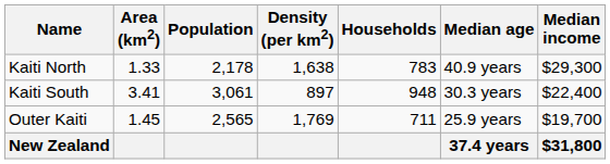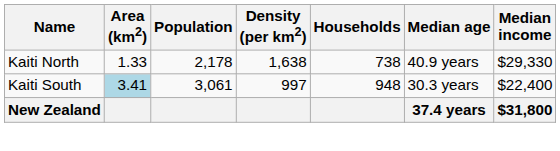 <table class="wikitable">
 <tr>
 <th>Name</th>
 <th>Area<br>(km<sup>2</sup>)</th>
 <th>Population</th>
 <th>Density<br>(per km<sup>2</sup>)</th>
 <th>Households</th>
 <th>Median age</th>
 <th>Median<br>income</th>
 </tr>
 <tr>
 <td>Kaiti North</td>
 <td style="text-align:right;">1.33</td>
 <td style="text-align:right;">2,178</td>
 <td style="text-align:right;">1,638</td>
-<td style="text-align:right;">783</td>
+<td style="text-align:right;">738</td>
 <td>40.9 years</td>
-<td>$29,300</td>
+<td>$29,330</td>
 </tr>
 <tr>
 <td>Kaiti South</td>
-<td style="text-align:right;">3.41</td>
+<td style="background: lightblue; text-align:right;">3.41</td>
 <td style="text-align:right;">3,061</td>
-<td style="text-align:right;">897</td>
+<td style="text-align:right;">997</td>
 <td style="text-align:right;">948</td>
 <td>30.3 years</td>
 <td>$22,400</td>
-</tr>
-<tr>
-<td>Outer Kaiti</td>
-<td style="text-align:right;">1.45</td>
-<td style="text-align:right;">2,565</td>
-<td style="text-align:right;">1,769</td>
-<td style="text-align:right;">711</td>
-<td>25.9 years</td>
-<td>$19,700</td>
 </tr>
 <tr>
 <th>New Zealand</th>
 <th></th>
 <th></th>
 <th></th>
 <th></th>
 <th>37.4 years</th>
 <th style="text-align:left;">$31,800</th>
 </tr>
 </table>
